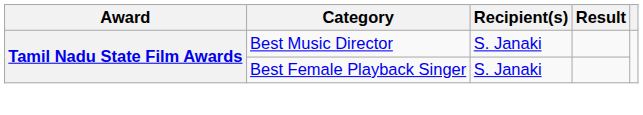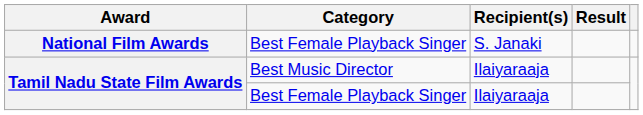 <table class="wikitable plainrowheaders sortable">
 <tr>
 <th scope="col">Award</th>
 <th scope="col">Category</th>
 <th scope="col">Recipient(s)</th>
 <th scope="col">Result</th>
 <th scope="col" class="unsortable"></th>
 </tr>
 <tr>
+<th scope="row"><a href='#'>National Film Awards</a></th>
+<td><a href='#'>Best Female Playback Singer</a></td>
+<td><a href='#'>S. Janaki</a></td>
+<td></td>
+<td style="text-align: center;"></td>
+</tr>
+<tr>
 <th scope="row" rowspan="2"><a href='#'>Tamil Nadu State Film Awards</a></th>
 <td><a href='#'>Best Music Director</a></td>
-<td><a href='#'>S. Janaki</a></td>
+<td><a href='#'>Ilaiyaraaja</a></td>
 <td></td>
 <td rowspan="2" style="text-align: center;"></td>
 </tr>
 <tr>
 <td><a href='#'>Best Female Playback Singer</a></td>
-<td><a href='#'>S. Janaki</a></td>
+<td><a href='#'>Ilaiyaraaja</a></td>
 <td></td>
 </tr>
 </table>
